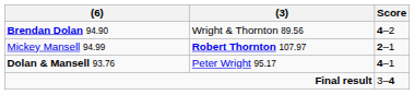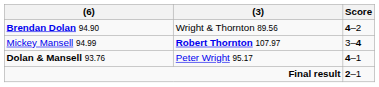 <table class="wikitable">
 <tr>
 <th width=270><strong></strong> (6)</th>
 <th width=270> (3)</th>
 <th>Score</th>
 </tr>
 <tr>
 <td><strong><a href='#'>Brendan Dolan</a></strong> <small><span>94.90</span></small></td>
 <td>Wright & Thornton <small><span>89.56</span></small></td>
 <td><strong>4</strong>–2</td>
 </tr>
 <tr>
 <td><a href='#'>Mickey Mansell</a> <small><span>94.99</span></small></td>
 <td><strong><a href='#'>Robert Thornton</a></strong> <small><span>107.97</span></small></td>
-<td><strong>2</strong>–1</td>
+<td>3–<strong>4</strong></td>
 </tr>
 <tr>
 <td><strong>Dolan & Mansell</strong> <small><span>93.76</span></small></td>
 <td><a href='#'>Peter Wright</a> <small><span>95.17</span></small></td>
 <td><strong>4</strong>–1</td>
 </tr>
 <tr>
 <td colspan="2" align="right"><strong>Final result</strong></td>
-<td>3–<strong>4</strong></td>
+<td><strong>2</strong>–1</td>
 </tr>
 </table>
